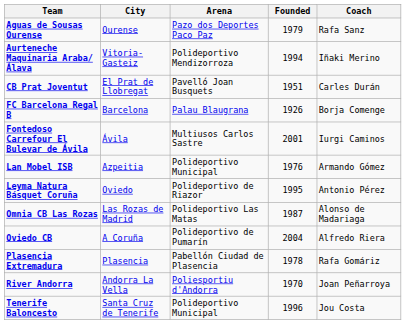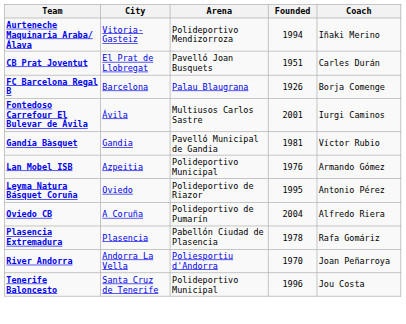 <table class="wikitable sortable">
 <tr>
 <th width=275>Team</th>
 <th width=175>City</th>
 <th width=250>Arena</th>
 <th width=100>Founded</th>
 <th width=250>Coach</th>
-</tr>
-<tr>
-<td><strong><a href='#'>Aguas de Sousas Ourense</a></strong></td>
-<td><a href='#'>Ourense</a></td>
-<td><a href='#'>Pazo dos Deportes Paco Paz</a></td>
-<td align=center>1979</td>
-<td> Rafa Sanz</td>
 </tr>
 <tr>
 <td><strong><a href='#'>Aurteneche Maquinaria Araba/Álava</a></strong></td>
 <td><a href='#'>Vitoria-Gasteiz</a></td>
 <td>Polideportivo Mendizorroza</td>
 <td align=center>1994</td>
 <td> Iñaki Merino</td>
 </tr>
 <tr>
 <td><strong><a href='#'>CB Prat Joventut</a></strong></td>
 <td><a href='#'>El Prat de Llobregat</a></td>
 <td>Pavelló Joan Busquets</td>
 <td style="text-align:center;">1951</td>
 <td> Carles Durán</td>
 </tr>
 <tr>
 <td><strong><a href='#'>FC Barcelona Regal B</a></strong></td>
 <td><a href='#'>Barcelona</a></td>
 <td><a href='#'>Palau Blaugrana</a></td>
 <td style="text-align:center;">1926</td>
 <td> Borja Comenge</td>
 </tr>
 <tr>
 <td><strong><a href='#'>Fontedoso Carrefour El Bulevar de Ávila</a></strong></td>
 <td><a href='#'>Ávila</a></td>
 <td>Multiusos Carlos Sastre</td>
 <td style="text-align:center;">2001</td>
 <td> Iurgi Caminos</td>
 </tr>
 <tr>
+<td><strong><a href='#'>Gandía Bàsquet</a></strong></td>
+<td><a href='#'>Gandia</a></td>
+<td>Pavelló Municipal de Gandia</td>
+<td style="text-align:center;">1981</td>
+<td> Víctor Rubio</td>
+</tr>
+<tr>
 <td><strong><a href='#'>Lan Mobel ISB</a></strong></td>
 <td><a href='#'>Azpeitia</a></td>
 <td>Polideportivo Municipal</td>
 <td style="text-align:center;">1976</td>
 <td> Armando Gómez</td>
 </tr>
 <tr>
 <td><strong><a href='#'>Leyma Natura Básquet Coruña</a></strong></td>
 <td><a href='#'>Oviedo</a></td>
 <td>Polideportivo de Riazor</td>
 <td style="text-align:center;">1995</td>
 <td> Antonio Pérez</td>
-</tr>
-<tr>
-<td><strong><a href='#'>Omnia CB Las Rozas</a></strong></td>
-<td><a href='#'>Las Rozas de Madrid</a></td>
-<td>Polideportivo Las Matas</td>
-<td align=center>1987</td>
-<td> Alonso de Madariaga</td>
 </tr>
 <tr>
 <td><strong><a href='#'>Oviedo CB</a></strong></td>
 <td><a href='#'>A Coruña</a></td>
 <td>Polideportivo de Pumarín</td>
 <td style="text-align:center;">2004</td>
 <td> Alfredo Riera</td>
 </tr>
 <tr>
 <td><strong><a href='#'>Plasencia Extremadura</a></strong></td>
 <td><a href='#'>Plasencia</a></td>
 <td>Pabellón Ciudad de Plasencia</td>
 <td style="text-align:center;">1978</td>
 <td> Rafa Gomáriz</td>
 </tr>
 <tr>
 <td><strong><a href='#'>River Andorra</a></strong></td>
 <td><a href='#'>Andorra La Vella</a></td>
 <td><a href='#'>Poliesportiu d'Andorra</a></td>
 <td style="text-align:center;">1970</td>
 <td> Joan Peñarroya</td>
 </tr>
 <tr>
 <td><strong><a href='#'>Tenerife Baloncesto</a></strong></td>
 <td><a href='#'>Santa Cruz de Tenerife</a></td>
 <td>Polideportivo Municipal</td>
 <td style="text-align:center;">1996</td>
 <td> Jou Costa</td>
 </tr>
 </table>
